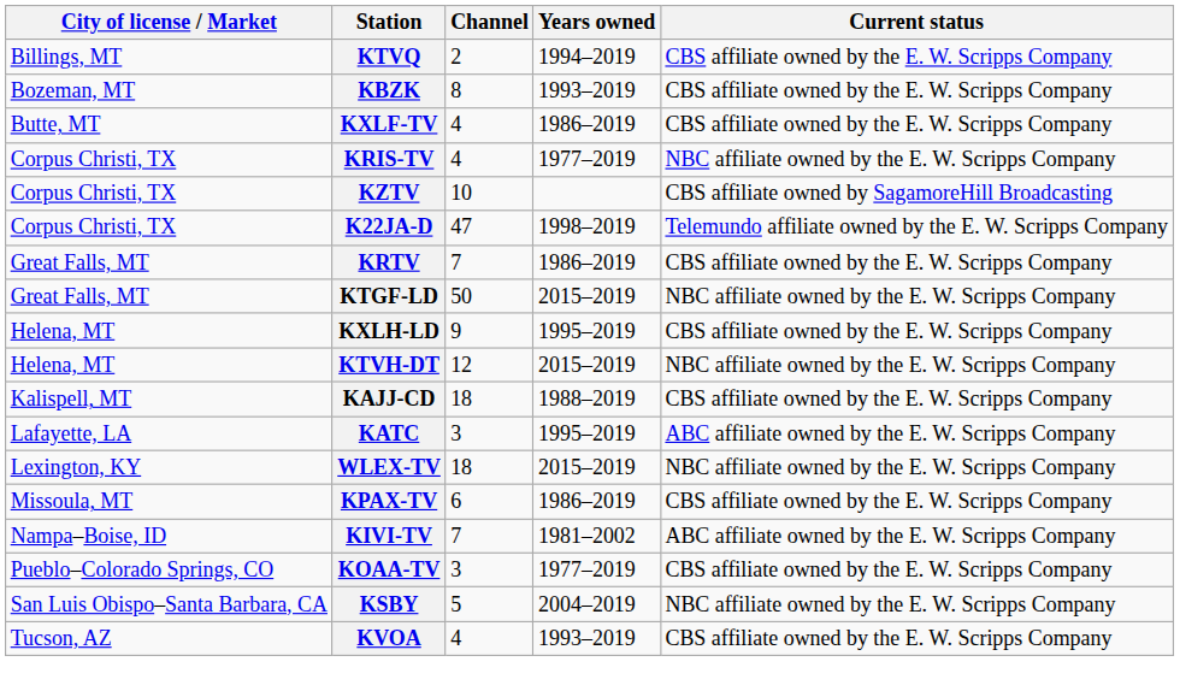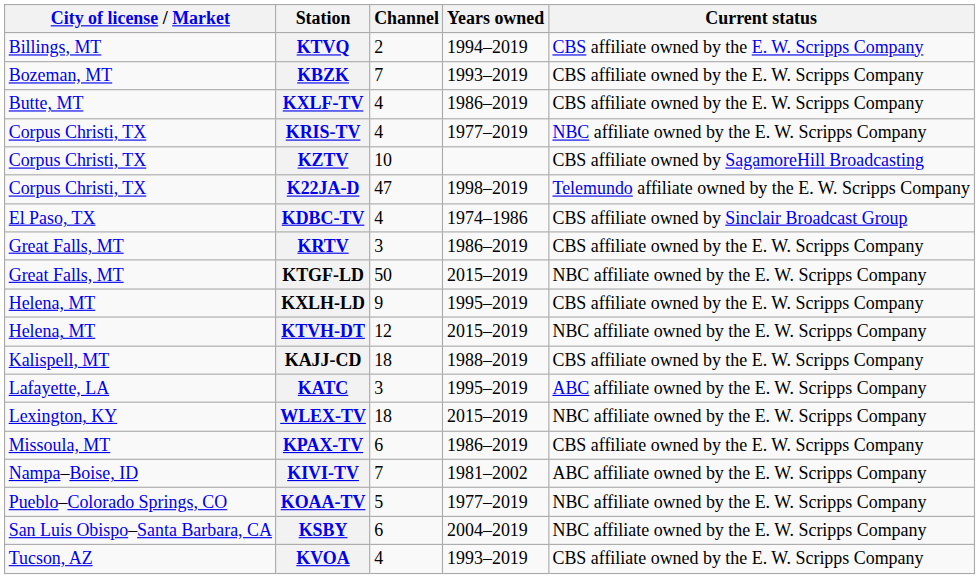 <table class="wikitable">
 <tr>
 <th scope="col"><a href='#'>City of license</a> / <a href='#'>Market</a></th>
 <th scope="col">Station</th>
 <th scope="col">Channel</th>
 <th scope="col">Years owned</th>
 <th scope="col">Current status</th>
 </tr>
 <tr>
 <td><a href='#'>Billings, MT</a></td>
 <th scope="row"><a href='#'>KTVQ</a></th>
 <td>2</td>
 <td>1994–2019</td>
 <td><a href='#'>CBS</a> affiliate owned by the <a href='#'>E. W. Scripps Company</a></td>
 </tr>
 <tr>
 <td><a href='#'>Bozeman, MT</a></td>
 <th scope="row"><a href='#'>KBZK</a></th>
-<td>8</td>
+<td>7</td>
 <td>1993–2019</td>
 <td>CBS affiliate owned by the E. W. Scripps Company</td>
 </tr>
 <tr>
 <td><a href='#'>Butte, MT</a></td>
 <th scope="row"><a href='#'>KXLF-TV</a></th>
 <td>4</td>
 <td>1986–2019</td>
 <td>CBS affiliate owned by the E. W. Scripps Company</td>
 </tr>
 <tr>
 <td><a href='#'>Corpus Christi, TX</a></td>
 <th scope="row"><a href='#'>KRIS-TV</a></th>
 <td>4</td>
 <td>1977–2019</td>
 <td><a href='#'>NBC</a> affiliate owned by the E. W. Scripps Company</td>
 </tr>
 <tr>
 <td><a href='#'>Corpus Christi, TX</a></td>
 <th scope="row"><a href='#'>KZTV</a></th>
 <td>10</td>
 <td></td>
 <td>CBS affiliate owned by <a href='#'>SagamoreHill Broadcasting</a></td>
 </tr>
 <tr>
 <td><a href='#'>Corpus Christi, TX</a></td>
 <th scope="row"><a href='#'>K22JA-D</a></th>
 <td>47</td>
 <td>1998–2019</td>
 <td><a href='#'>Telemundo</a> affiliate owned by the E. W. Scripps Company</td>
 </tr>
 <tr>
+<td><a href='#'>El Paso, TX</a></td>
+<th scope="row"><a href='#'>KDBC-TV</a></th>
+<td>4</td>
+<td>1974–1986</td>
+<td>CBS affiliate owned by <a href='#'>Sinclair Broadcast Group</a></td>
+</tr>
+<tr>
 <td><a href='#'>Great Falls, MT</a></td>
 <th scope="row"><a href='#'>KRTV</a></th>
-<td>7</td>
+<td>3</td>
 <td>1986–2019</td>
 <td>CBS affiliate owned by the E. W. Scripps Company</td>
 </tr>
 <tr>
 <td><a href='#'>Great Falls, MT</a></td>
 <th scope="row">KTGF-LD</th>
 <td>50</td>
 <td>2015–2019</td>
 <td>NBC affiliate owned by the E. W. Scripps Company</td>
 </tr>
 <tr>
 <td><a href='#'>Helena, MT</a></td>
 <th scope="row">KXLH-LD</th>
 <td>9</td>
 <td>1995–2019</td>
 <td>CBS affiliate owned by the E. W. Scripps Company</td>
 </tr>
 <tr>
 <td><a href='#'>Helena, MT</a></td>
 <th scope="row"><a href='#'>KTVH-DT</a></th>
 <td>12</td>
 <td>2015–2019</td>
 <td>NBC affiliate owned by the E. W. Scripps Company</td>
 </tr>
 <tr>
 <td><a href='#'>Kalispell, MT</a></td>
 <th scope="row">KAJJ-CD</th>
 <td>18</td>
 <td>1988–2019</td>
 <td>CBS affiliate owned by the E. W. Scripps Company</td>
 </tr>
 <tr>
 <td><a href='#'>Lafayette, LA</a></td>
 <th scope="row"><a href='#'>KATC</a></th>
 <td>3</td>
 <td>1995–2019</td>
 <td><a href='#'>ABC</a> affiliate owned by the E. W. Scripps Company</td>
 </tr>
 <tr>
 <td><a href='#'>Lexington, KY</a></td>
 <th scope="row"><a href='#'>WLEX-TV</a></th>
 <td>18</td>
 <td>2015–2019</td>
 <td>NBC affiliate owned by the E. W. Scripps Company</td>
 </tr>
 <tr>
 <td><a href='#'>Missoula, MT</a></td>
 <th scope="row"><a href='#'>KPAX-TV</a></th>
 <td>6</td>
 <td>1986–2019</td>
 <td>CBS affiliate owned by the E. W. Scripps Company</td>
 </tr>
 <tr>
 <td><a href='#'>Nampa</a>–<a href='#'>Boise, ID</a></td>
 <th scope="row"><a href='#'>KIVI-TV</a></th>
 <td>7</td>
 <td>1981–2002</td>
 <td>ABC affiliate owned by the E. W. Scripps Company</td>
 </tr>
 <tr>
 <td><a href='#'>Pueblo</a>–<a href='#'>Colorado Springs, CO</a></td>
 <th scope="row"><a href='#'>KOAA-TV</a></th>
-<td>3</td>
+<td>5</td>
 <td>1977–2019</td>
-<td>CBS affiliate owned by the E. W. Scripps Company</td>
+<td>NBC affiliate owned by the E. W. Scripps Company</td>
 </tr>
 <tr>
 <td><a href='#'>San Luis Obispo</a>–<a href='#'>Santa Barbara, CA</a></td>
 <th scope="row"><a href='#'>KSBY</a></th>
-<td>5</td>
+<td>6</td>
 <td>2004–2019</td>
 <td>NBC affiliate owned by the E. W. Scripps Company</td>
 </tr>
 <tr>
 <td><a href='#'>Tucson, AZ</a></td>
 <th scope="row"><a href='#'>KVOA</a></th>
 <td>4</td>
 <td>1993–2019</td>
 <td>CBS affiliate owned by the E. W. Scripps Company</td>
 </tr>
 </table>
